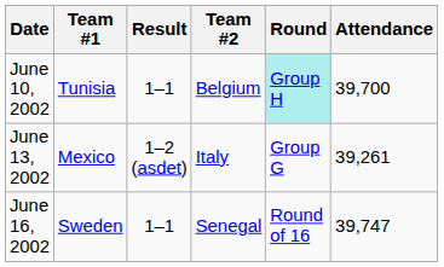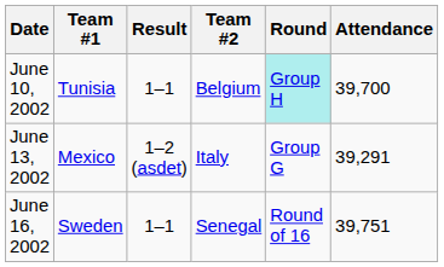 <table class="wikitable" style="text-align: left;" width="60%">
 <tr>
 <th>Date</th>
 <th>Team #1</th>
 <th>Result</th>
 <th>Team #2</th>
 <th>Round</th>
 <th>Attendance</th>
 </tr>
 <tr>
 <td>June 10, 2002</td>
 <td> <a href='#'>Tunisia</a></td>
 <td style="text-align:center;">1–1</td>
 <td> <a href='#'>Belgium</a></td>
 <td style="background: paleturquoise;"><a href='#'>Group H</a></td>
 <td>39,700</td>
 </tr>
 <tr>
 <td>June 13, 2002</td>
 <td> <a href='#'>Mexico</a></td>
 <td style="text-align:center;">1–2 (<a href='#'>asdet</a>)</td>
 <td> <a href='#'>Italy</a></td>
 <td><a href='#'>Group G</a></td>
-<td>39,261</td>
+<td>39,291</td>
 </tr>
 <tr>
 <td>June 16, 2002</td>
 <td> <a href='#'>Sweden</a></td>
 <td style="text-align:center;">1–1</td>
 <td> <a href='#'>Senegal</a></td>
 <td><a href='#'>Round of 16</a></td>
-<td>39,747</td>
+<td>39,751</td>
 </tr>
 </table>
